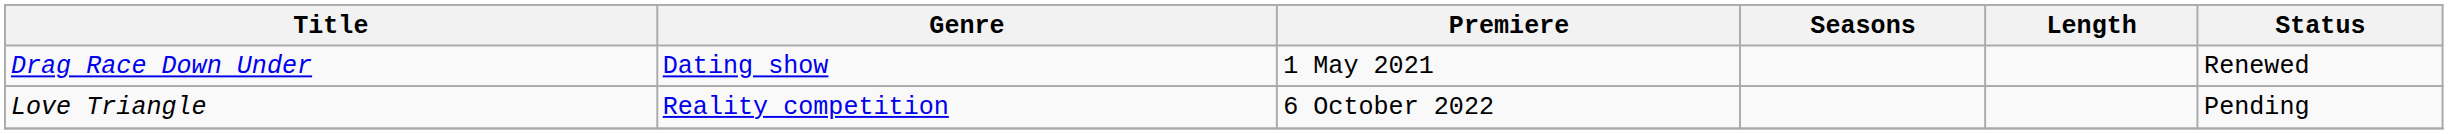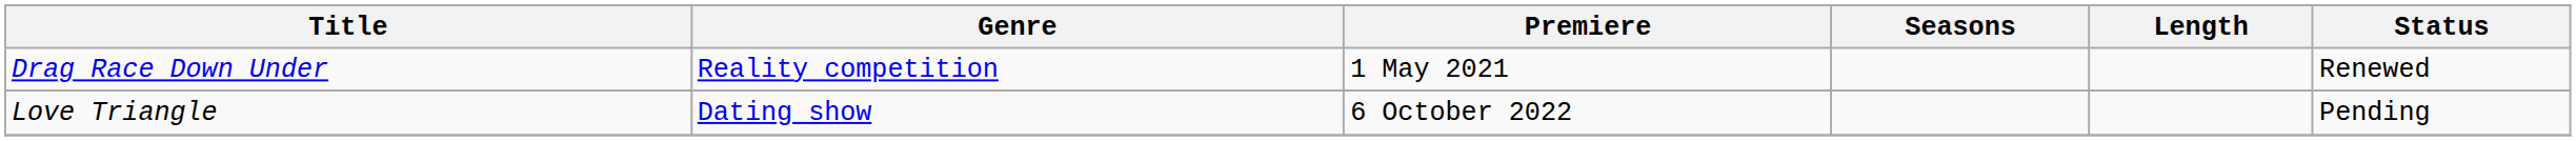 <table class="wikitable sortable" style="width:100%;">
 <tr>
 <th>Title</th>
 <th>Genre</th>
 <th>Premiere</th>
 <th>Seasons</th>
 <th>Length</th>
 <th>Status</th>
 </tr>
 <tr>
 <td><em><a href='#'>Drag Race Down Under</a></em></td>
-<td><a href='#'>Dating show</a></td>
+<td><a href='#'>Reality competition</a></td>
 <td>1 May 2021</td>
 <td></td>
 <td></td>
 <td>Renewed</td>
 </tr>
 <tr>
 <td><em>Love Triangle</em></td>
-<td><a href='#'>Reality competition</a></td>
+<td><a href='#'>Dating show</a></td>
 <td>6 October 2022</td>
 <td></td>
 <td></td>
 <td>Pending</td>
 </tr>
 <tr>
 </tr>
 </table>
